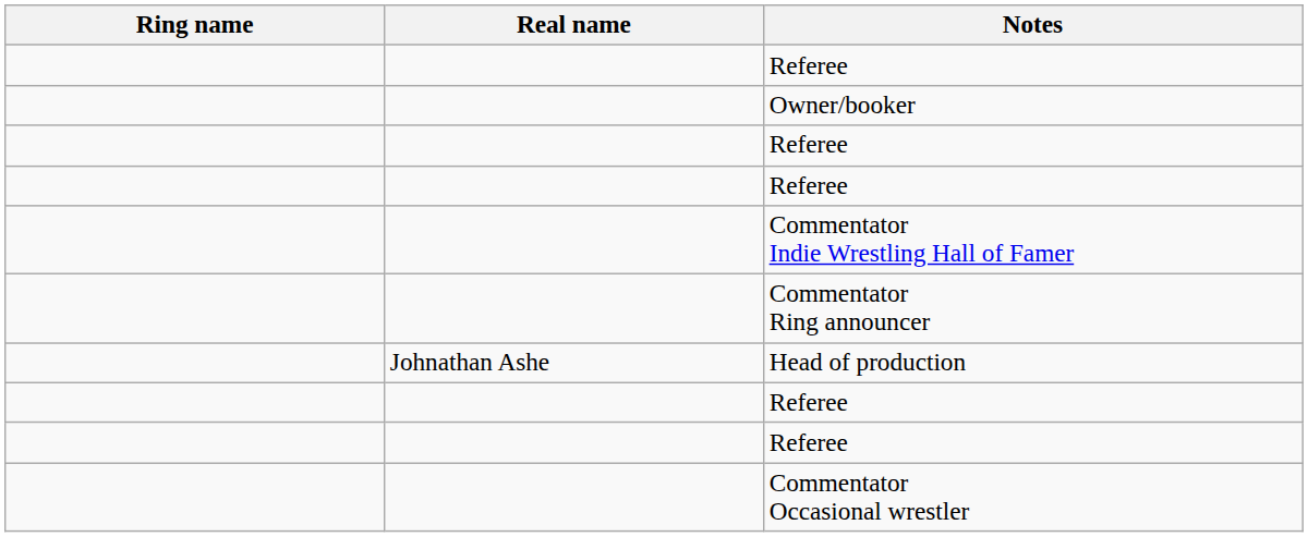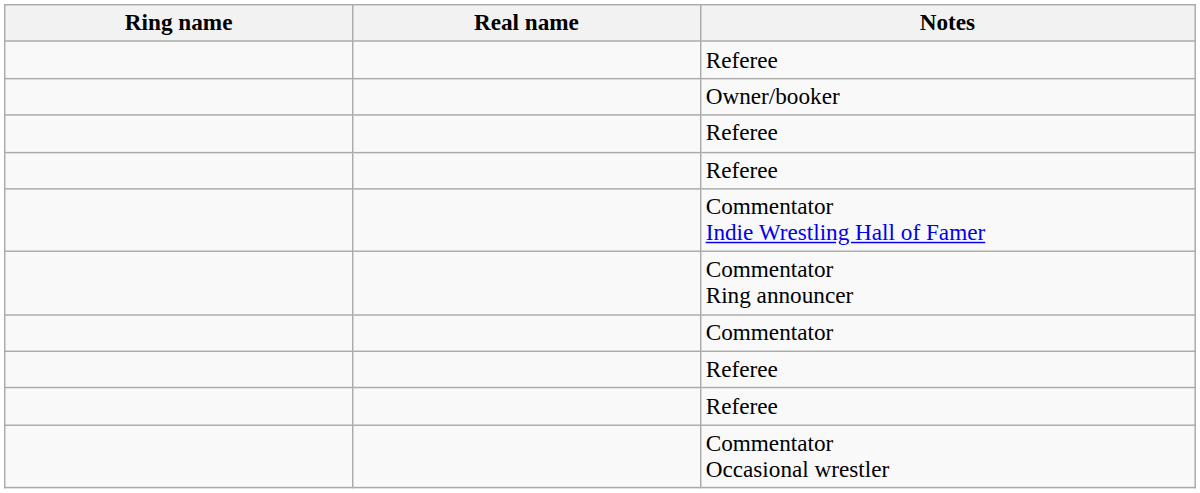 <table class="wikitable sortable" style="width:65%;">
 <tr>
 <th width=19%>Ring name</th>
 <th width=19%>Real name</th>
 <th width=27%>Notes</th>
 </tr>
 <tr>
 <td></td>
 <td></td>
 <td>Referee</td>
 </tr>
 <tr>
 <td></td>
 <td></td>
 <td>Owner/booker</td>
 </tr>
 <tr>
 <td></td>
 <td></td>
 <td>Referee</td>
 </tr>
 <tr>
 <td></td>
 <td></td>
 <td>Referee</td>
 </tr>
 <tr>
 <td></td>
 <td></td>
 <td>Commentator<br><a href='#'>Indie Wrestling Hall of Famer</a></td>
 </tr>
 <tr>
 <td></td>
 <td></td>
 <td>Commentator<br>Ring announcer</td>
 </tr>
 <tr>
 <td></td>
-<td>Johnathan Ashe</td>
-<td>Head of production</td>
+<td></td>
+<td>Commentator</td>
 </tr>
 <tr>
 <td></td>
 <td></td>
 <td>Referee</td>
 </tr>
 <tr>
 <td></td>
 <td></td>
 <td>Referee</td>
 </tr>
 <tr>
 <td></td>
 <td></td>
 <td>Commentator<br>Occasional wrestler</td>
 </tr>
 </table>
